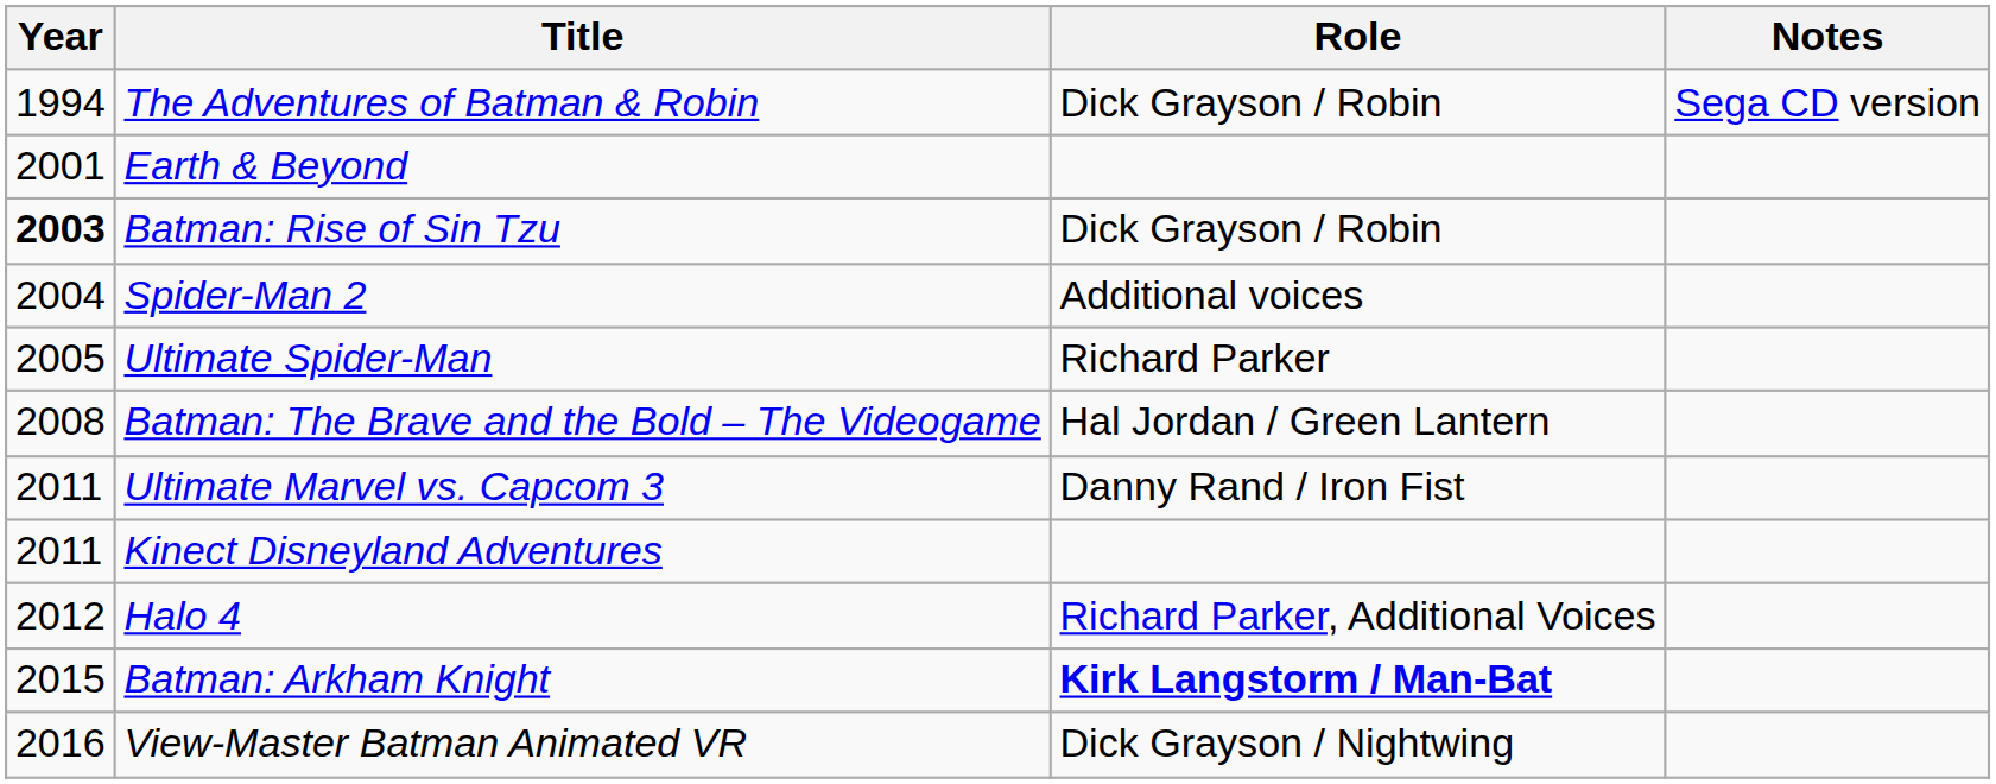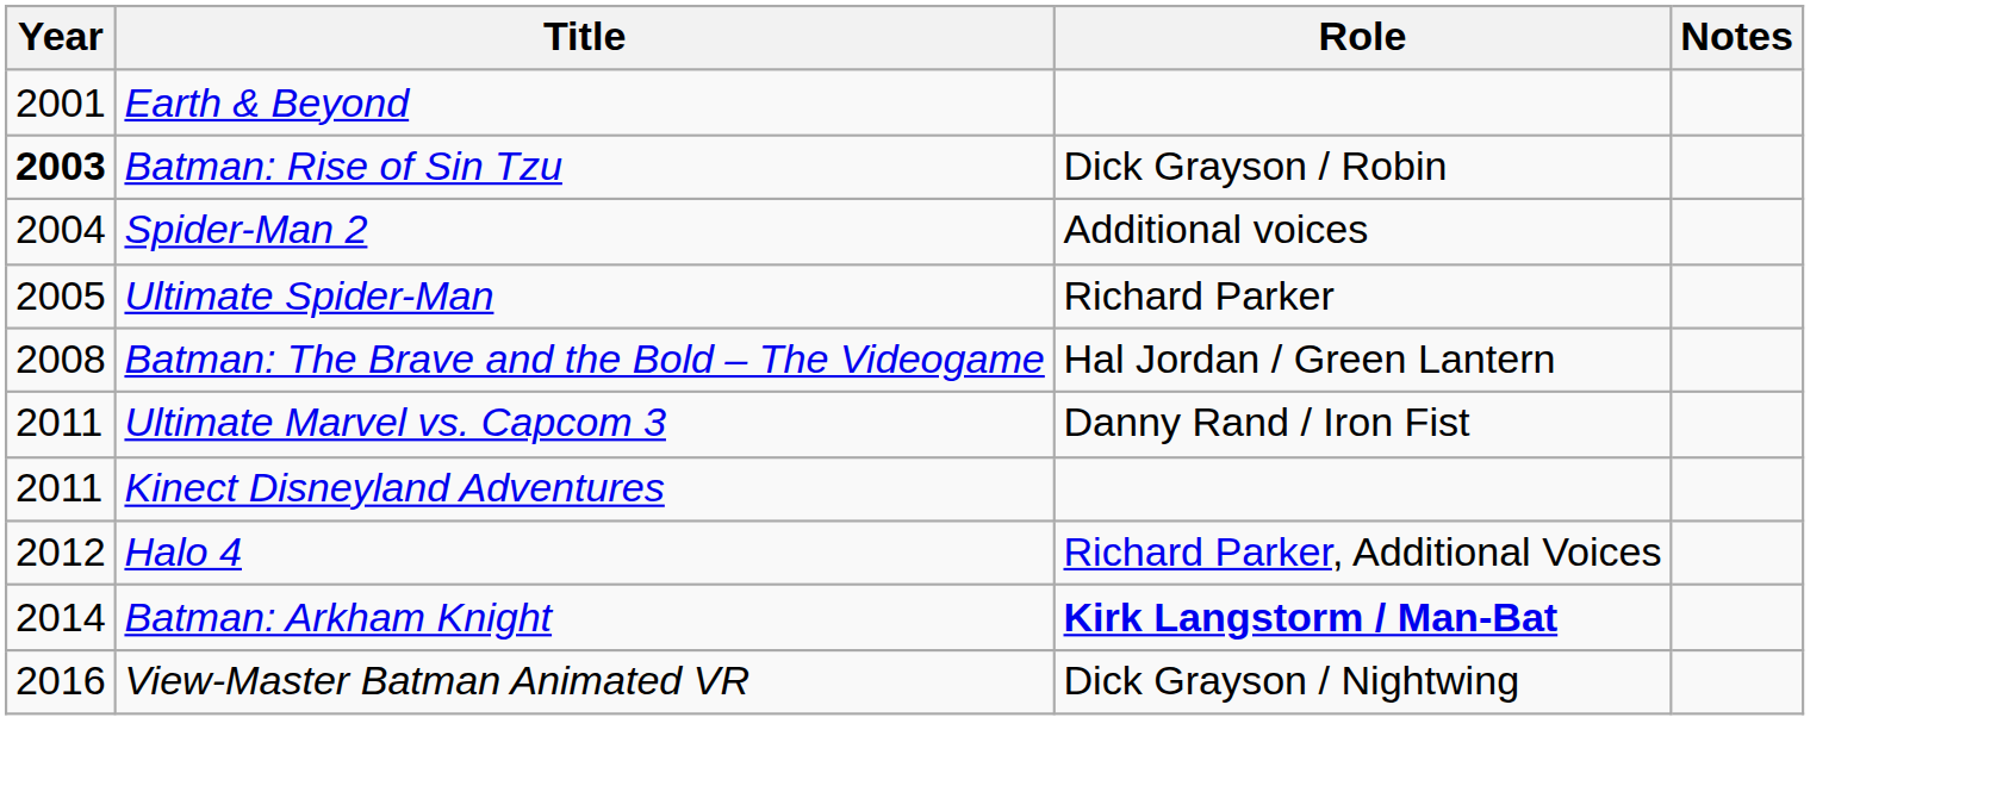 <table class="wikitable sortable">
 <tr>
 <th>Year</th>
 <th>Title</th>
 <th>Role</th>
 <th>Notes</th>
-</tr>
-<tr>
-<td>1994</td>
-<td><em><a href='#'>The Adventures of Batman & Robin</a></em></td>
-<td>Dick Grayson / Robin</td>
-<td><a href='#'>Sega CD</a> version</td>
 </tr>
 <tr>
 <td>2001</td>
 <td><em><a href='#'>Earth & Beyond</a></em></td>
 <td></td>
 <td></td>
 </tr>
 <tr>
 <td><strong>2003</strong></td>
 <td><em><a href='#'>Batman: Rise of Sin Tzu</a></em></td>
 <td>Dick Grayson / Robin</td>
 <td></td>
 </tr>
 <tr>
 <td>2004</td>
 <td><em><a href='#'>Spider-Man 2</a></em></td>
 <td>Additional voices</td>
 <td></td>
 </tr>
 <tr>
 <td>2005</td>
 <td><em><a href='#'>Ultimate Spider-Man</a></em></td>
 <td>Richard Parker</td>
 <td></td>
 </tr>
 <tr>
 <td>2008</td>
 <td><em><a href='#'>Batman: The Brave and the Bold – The Videogame</a></em></td>
 <td>Hal Jordan / Green Lantern</td>
 <td></td>
 </tr>
 <tr>
 <td>2011</td>
 <td><em><a href='#'>Ultimate Marvel vs. Capcom 3</a></em></td>
 <td>Danny Rand / Iron Fist</td>
 <td></td>
 </tr>
 <tr>
 <td>2011</td>
 <td><em><a href='#'>Kinect Disneyland Adventures</a></em></td>
 <td></td>
 <td></td>
 </tr>
 <tr>
 <td>2012</td>
 <td><em><a href='#'>Halo 4</a></em></td>
 <td><a href='#'>Richard Parker</a>, Additional Voices</td>
 <td></td>
 </tr>
 <tr>
-<td>2015</td>
+<td>2014</td>
 <td><em><a href='#'>Batman: Arkham Knight</a></em></td>
 <td><strong><a href='#'>Kirk Langstorm / Man-Bat</a></strong></td>
 <td></td>
 </tr>
 <tr>
 <td>2016</td>
 <td><em>View-Master Batman Animated VR</em></td>
 <td>Dick Grayson / Nightwing</td>
 <td></td>
 </tr>
 </table>
